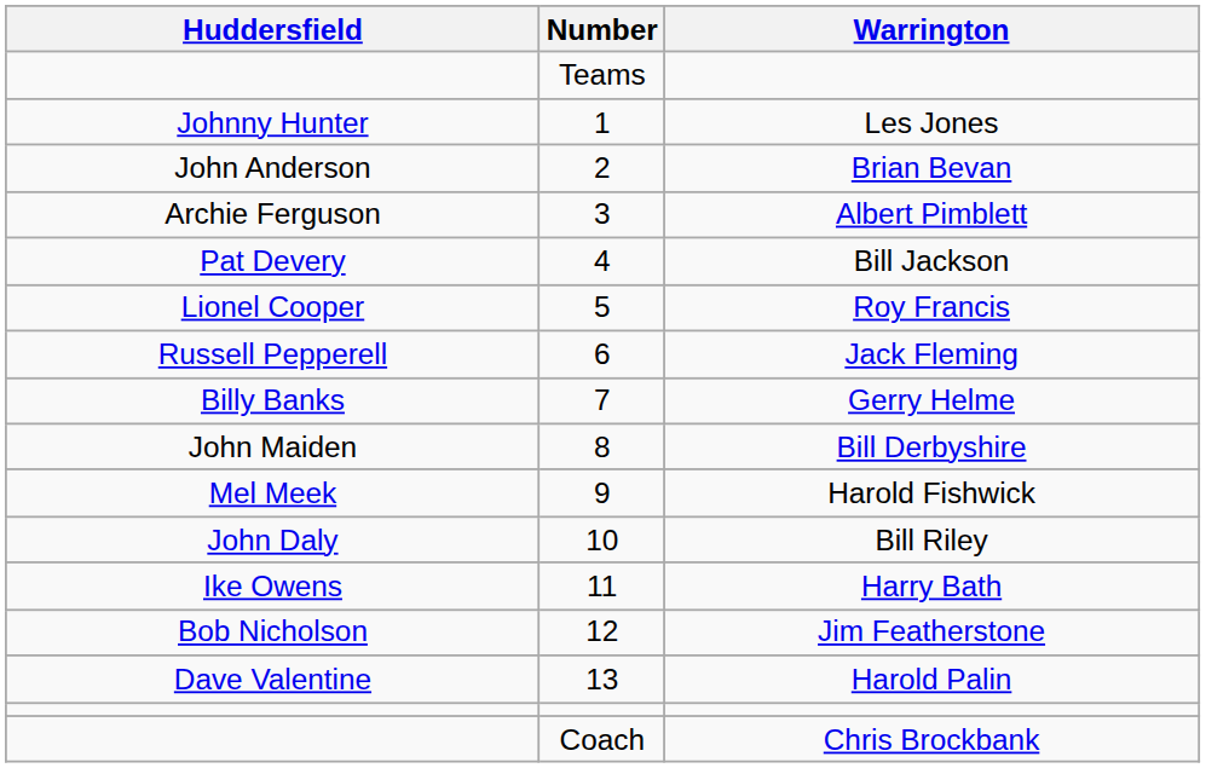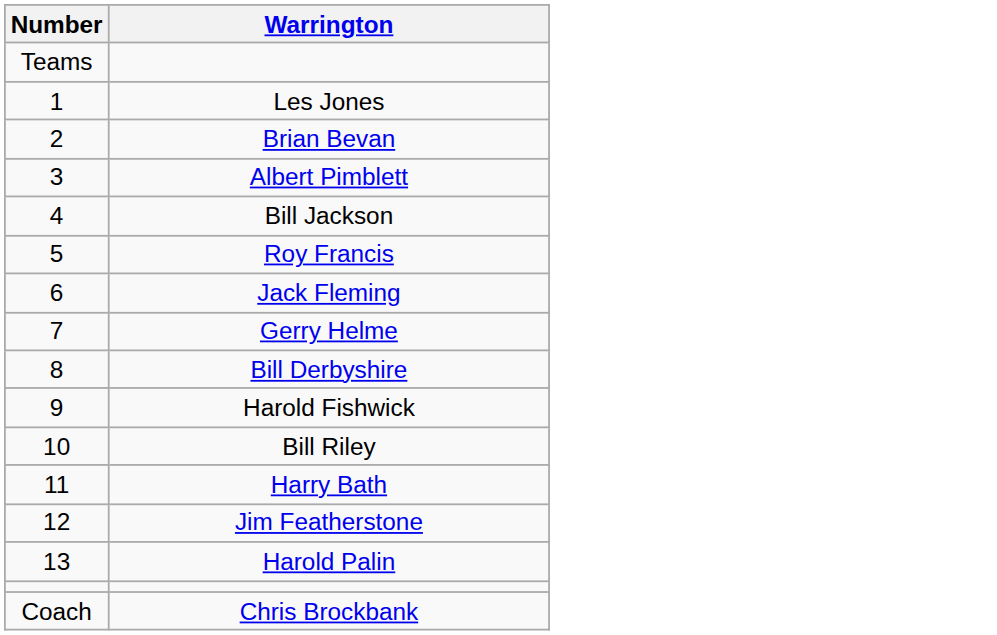 <table class="wikitable" style="text-align:center; font-size: 85%">
 <tr>
-<th width=240 abbr=winner><a href='#'>Huddersfield</a></th>
 <th width=50 abbr="Number">Number</th>
 <th width=240 abbr=runner-up><a href='#'>Warrington</a></th>
 </tr>
 <tr>
-<td></td>
 <td>Teams</td>
 <td></td>
 </tr>
 <tr>
-<td><a href='#'>Johnny Hunter</a></td>
 <td>1</td>
 <td>Les Jones</td>
 </tr>
 <tr>
-<td>John Anderson</td>
 <td>2</td>
 <td><a href='#'>Brian Bevan</a></td>
 </tr>
 <tr>
-<td>Archie Ferguson</td>
 <td>3</td>
 <td><a href='#'>Albert Pimblett</a></td>
 </tr>
 <tr>
-<td><a href='#'>Pat Devery</a></td>
 <td>4</td>
 <td>Bill Jackson</td>
 </tr>
 <tr>
-<td><a href='#'>Lionel Cooper</a></td>
 <td>5</td>
 <td><a href='#'>Roy Francis</a></td>
 </tr>
 <tr>
-<td><a href='#'>Russell Pepperell</a></td>
 <td>6</td>
 <td><a href='#'>Jack Fleming</a></td>
 </tr>
 <tr>
-<td><a href='#'>Billy Banks</a></td>
 <td>7</td>
 <td><a href='#'>Gerry Helme</a></td>
 </tr>
 <tr>
-<td>John Maiden</td>
 <td>8</td>
 <td><a href='#'>Bill Derbyshire</a></td>
 </tr>
 <tr>
-<td><a href='#'>Mel Meek</a></td>
 <td>9</td>
 <td>Harold Fishwick</td>
 </tr>
 <tr>
-<td><a href='#'>John Daly</a></td>
 <td>10</td>
 <td>Bill Riley</td>
 </tr>
 <tr>
-<td><a href='#'>Ike Owens</a></td>
 <td>11</td>
 <td><a href='#'>Harry Bath</a></td>
 </tr>
 <tr>
-<td><a href='#'>Bob Nicholson</a></td>
 <td>12</td>
 <td><a href='#'>Jim Featherstone</a></td>
 </tr>
 <tr>
-<td><a href='#'>Dave Valentine</a></td>
 <td>13</td>
 <td><a href='#'>Harold Palin</a></td>
 </tr>
 <tr>
 <td></td>
 <td></td>
-<td></td>
 </tr>
 <tr>
-<td></td>
 <td>Coach</td>
 <td><a href='#'>Chris Brockbank</a></td>
 </tr>
 </table>
